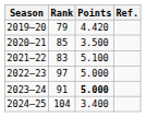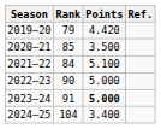 <table class="wikitable plainrowheaders sortable" style="text-align:center">
 <tr>
 <th>Season</th>
 <th>Rank</th>
 <th>Points</th>
 <th>Ref.</th>
 </tr>
 <tr>
 <td>2019–20</td>
 <td>79 </td>
 <td>4.420</td>
 <td></td>
 </tr>
 <tr>
 <td>2020–21</td>
 <td>85 </td>
 <td>3.500</td>
 <td></td>
 </tr>
 <tr>
 <td>2021–22</td>
-<td>83 </td>
+<td>84 </td>
 <td>5.100</td>
 <td></td>
 </tr>
 <tr>
 <td>2022–23</td>
-<td>97 </td>
+<td>90 </td>
 <td>5.000</td>
 <td></td>
 </tr>
 <tr>
 <td>2023–24</td>
 <td>91 </td>
 <td><strong>5.000</strong></td>
 <td></td>
 </tr>
 <tr>
 <td>2024–25</td>
 <td>104 </td>
 <td>3.400</td>
 <td></td>
 </tr>
 </table>
